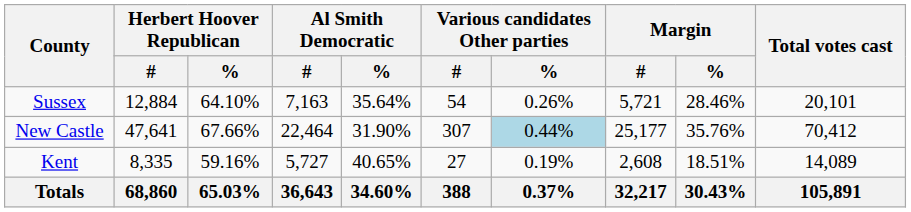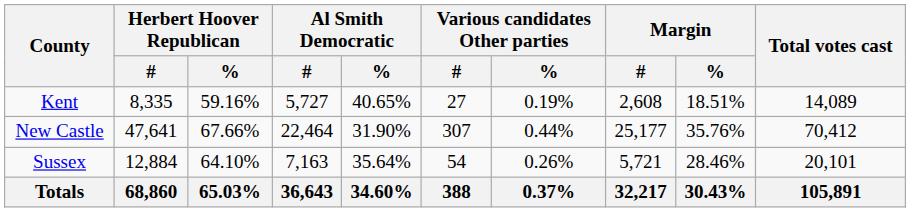 <table width="60%"  class="wikitable sortable" style="text-align:center">
 <tr>
 <th style="text-align:center;" rowspan="2">County</th>
 <th style="text-align:center;" colspan="2">Herbert Hoover<br>Republican</th>
 <th style="text-align:center;" colspan="2">Al Smith<br>Democratic</th>
 <th style="text-align:center;" colspan="2">Various candidates<br>Other parties</th>
 <th style="text-align:center;" colspan="2">Margin</th>
 <th style="text-align:center;" rowspan="2">Total votes cast</th>
 </tr>
 <tr>
 <th style="text-align:center;" data-sort-type="number">#</th>
 <th style="text-align:center;" data-sort-type="number">%</th>
 <th style="text-align:center;" data-sort-type="number">#</th>
 <th style="text-align:center;" data-sort-type="number">%</th>
 <th style="text-align:center;" data-sort-type="number">#</th>
 <th style="text-align:center;" data-sort-type="number">%</th>
 <th style="text-align:center;" data-sort-type="number">#</th>
 <th style="text-align:center;" data-sort-type="number">%</th>
 </tr>
 <tr style="text-align:center;">
+<td><a href='#'>Kent</a></td>
+<td>8,335</td>
+<td>59.16%</td>
+<td>5,727</td>
+<td>40.65%</td>
+<td>27</td>
+<td>0.19%</td>
+<td>2,608</td>
+<td>18.51%</td>
+<td>14,089</td>
+</tr>
+<tr style="text-align:center;">
+<td><a href='#'>New Castle</a></td>
+<td>47,641</td>
+<td>67.66%</td>
+<td>22,464</td>
+<td>31.90%</td>
+<td>307</td>
+<td>0.44%</td>
+<td>25,177</td>
+<td>35.76%</td>
+<td>70,412</td>
+</tr>
+<tr style="text-align:center;">
 <td><a href='#'>Sussex</a></td>
 <td>12,884</td>
 <td>64.10%</td>
 <td>7,163</td>
 <td>35.64%</td>
 <td>54</td>
 <td>0.26%</td>
 <td>5,721</td>
 <td>28.46%</td>
 <td>20,101</td>
-</tr>
-<tr style="text-align:center;">
-<td><a href='#'>New Castle</a></td>
-<td>47,641</td>
-<td>67.66%</td>
-<td>22,464</td>
-<td>31.90%</td>
-<td>307</td>
-<td style="background: lightblue;">0.44%</td>
-<td>25,177</td>
-<td>35.76%</td>
-<td>70,412</td>
-</tr>
-<tr style="text-align:center;">
-<td><a href='#'>Kent</a></td>
-<td>8,335</td>
-<td>59.16%</td>
-<td>5,727</td>
-<td>40.65%</td>
-<td>27</td>
-<td>0.19%</td>
-<td>2,608</td>
-<td>18.51%</td>
-<td>14,089</td>
 </tr>
 <tr>
 <th>Totals</th>
 <th>68,860</th>
 <th>65.03%</th>
 <th>36,643</th>
 <th>34.60%</th>
 <th>388</th>
 <th>0.37%</th>
 <th>32,217</th>
 <th>30.43%</th>
 <th>105,891</th>
 </tr>
 </table>
